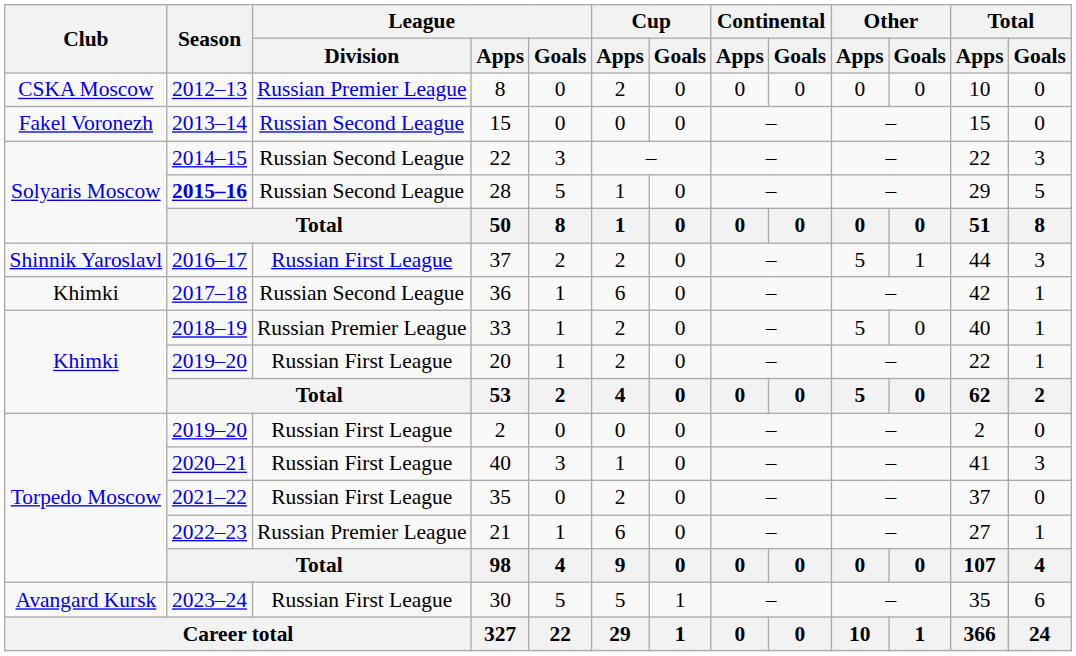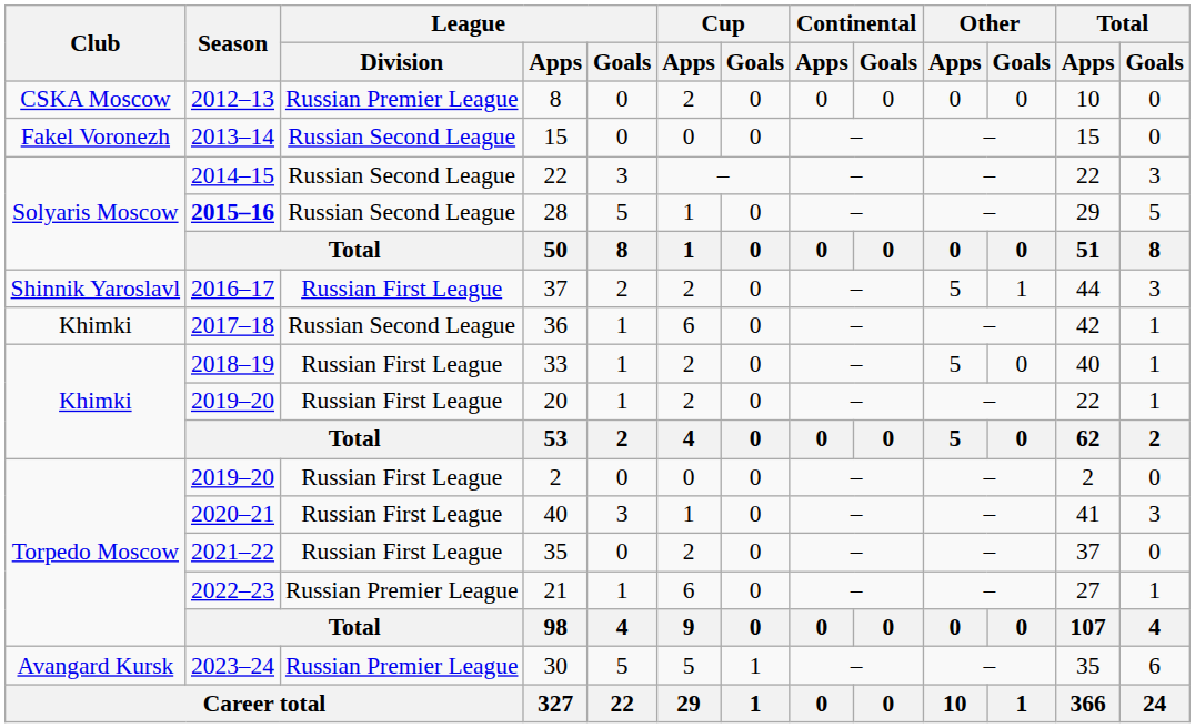 <table class="wikitable" style="text-align: center;">
 <tr>
 <th rowspan=2>Club</th>
 <th rowspan=2>Season</th>
 <th colspan=3>League</th>
 <th colspan=2>Cup</th>
 <th colspan=2>Continental</th>
 <th colspan=2>Other</th>
 <th colspan=2>Total</th>
 </tr>
 <tr>
 <th>Division</th>
 <th>Apps</th>
 <th>Goals</th>
 <th>Apps</th>
 <th>Goals</th>
 <th>Apps</th>
 <th>Goals</th>
 <th>Apps</th>
 <th>Goals</th>
 <th>Apps</th>
 <th>Goals</th>
 </tr>
 <tr>
 <td><a href='#'>CSKA Moscow</a></td>
 <td><a href='#'>2012–13</a></td>
 <td><a href='#'>Russian Premier League</a></td>
 <td>8</td>
 <td>0</td>
 <td>2</td>
 <td>0</td>
 <td>0</td>
 <td>0</td>
 <td>0</td>
 <td>0</td>
 <td>10</td>
 <td>0</td>
 </tr>
 <tr>
 <td><a href='#'>Fakel Voronezh</a></td>
 <td><a href='#'>2013–14</a></td>
 <td><a href='#'>Russian Second League</a></td>
 <td>15</td>
 <td>0</td>
 <td>0</td>
 <td>0</td>
 <td colspan=2>–</td>
 <td colspan=2>–</td>
 <td>15</td>
 <td>0</td>
 </tr>
 <tr>
 <td rowspan="3"><a href='#'>Solyaris Moscow</a></td>
 <td><a href='#'>2014–15</a></td>
 <td>Russian Second League</td>
 <td>22</td>
 <td>3</td>
 <td colspan=2>–</td>
 <td colspan=2>–</td>
 <td colspan=2>–</td>
 <td>22</td>
 <td>3</td>
 </tr>
 <tr>
 <td><strong><a href='#'>2015–16</a></strong></td>
 <td>Russian Second League</td>
 <td>28</td>
 <td>5</td>
 <td>1</td>
 <td>0</td>
 <td colspan=2>–</td>
 <td colspan=2>–</td>
 <td>29</td>
 <td>5</td>
 </tr>
 <tr>
 <th colspan=2>Total</th>
 <th>50</th>
 <th>8</th>
 <th>1</th>
 <th>0</th>
 <th>0</th>
 <th>0</th>
 <th>0</th>
 <th>0</th>
 <th>51</th>
 <th>8</th>
 </tr>
 <tr>
 <td><a href='#'>Shinnik Yaroslavl</a></td>
 <td><a href='#'>2016–17</a></td>
 <td><a href='#'>Russian First League</a></td>
 <td>37</td>
 <td>2</td>
 <td>2</td>
 <td>0</td>
 <td colspan=2>–</td>
 <td>5</td>
 <td>1</td>
 <td>44</td>
 <td>3</td>
 </tr>
 <tr>
 <td>Khimki</td>
 <td><a href='#'>2017–18</a></td>
 <td>Russian Second League</td>
 <td>36</td>
 <td>1</td>
 <td>6</td>
 <td>0</td>
 <td colspan=2>–</td>
 <td colspan=2>–</td>
 <td>42</td>
 <td>1</td>
 </tr>
 <tr>
 <td rowspan="3"><a href='#'>Khimki</a></td>
 <td><a href='#'>2018–19</a></td>
-<td>Russian Premier League</td>
+<td>Russian First League</td>
 <td>33</td>
 <td>1</td>
 <td>2</td>
 <td>0</td>
 <td colspan=2>–</td>
 <td>5</td>
 <td>0</td>
 <td>40</td>
 <td>1</td>
 </tr>
 <tr>
 <td><a href='#'>2019–20</a></td>
 <td>Russian First League</td>
 <td>20</td>
 <td>1</td>
 <td>2</td>
 <td>0</td>
 <td colspan=2>–</td>
 <td colspan=2>–</td>
 <td>22</td>
 <td>1</td>
 </tr>
 <tr>
 <th colspan=2>Total</th>
 <th>53</th>
 <th>2</th>
 <th>4</th>
 <th>0</th>
 <th>0</th>
 <th>0</th>
 <th>5</th>
 <th>0</th>
 <th>62</th>
 <th>2</th>
 </tr>
 <tr>
 <td rowspan="5"><a href='#'>Torpedo Moscow</a></td>
 <td><a href='#'>2019–20</a></td>
 <td>Russian First League</td>
 <td>2</td>
 <td>0</td>
 <td>0</td>
 <td>0</td>
 <td colspan=2>–</td>
 <td colspan=2>–</td>
 <td>2</td>
 <td>0</td>
 </tr>
 <tr>
 <td><a href='#'>2020–21</a></td>
 <td>Russian First League</td>
 <td>40</td>
 <td>3</td>
 <td>1</td>
 <td>0</td>
 <td colspan=2>–</td>
 <td colspan=2>–</td>
 <td>41</td>
 <td>3</td>
 </tr>
 <tr>
 <td><a href='#'>2021–22</a></td>
 <td>Russian First League</td>
 <td>35</td>
 <td>0</td>
 <td>2</td>
 <td>0</td>
 <td colspan=2>–</td>
 <td colspan=2>–</td>
 <td>37</td>
 <td>0</td>
 </tr>
 <tr>
 <td><a href='#'>2022–23</a></td>
 <td>Russian Premier League</td>
 <td>21</td>
 <td>1</td>
 <td>6</td>
 <td>0</td>
 <td colspan=2>–</td>
 <td colspan=2>–</td>
 <td>27</td>
 <td>1</td>
 </tr>
 <tr>
 <th colspan=2>Total</th>
 <th>98</th>
 <th>4</th>
 <th>9</th>
 <th>0</th>
 <th>0</th>
 <th>0</th>
 <th>0</th>
 <th>0</th>
 <th>107</th>
 <th>4</th>
 </tr>
 <tr>
 <td><a href='#'>Avangard Kursk</a></td>
 <td><a href='#'>2023–24</a></td>
-<td>Russian First League</td>
+<td><a href='#'>Russian Premier League</a></td>
 <td>30</td>
 <td>5</td>
 <td>5</td>
 <td>1</td>
 <td colspan=2>–</td>
 <td colspan=2>–</td>
 <td>35</td>
 <td>6</td>
 </tr>
 <tr>
 <th colspan=3>Career total</th>
 <th>327</th>
 <th>22</th>
 <th>29</th>
 <th>1</th>
 <th>0</th>
 <th>0</th>
 <th>10</th>
 <th>1</th>
 <th>366</th>
 <th>24</th>
 </tr>
 </table>
